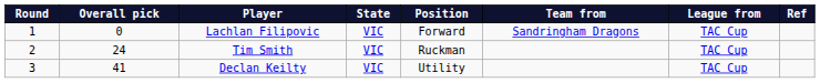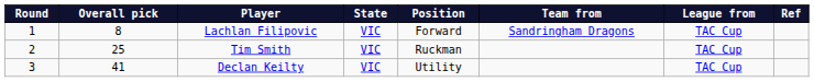 <table class="wikitable" style="text-align:center; font-size:100%; width:60%;">
 <tr style="color:#FFFFFF;">
 <th style="background:#0F1131; border: solid black 1px;">Round</th>
 <th style="background:#0F1131; border: solid black 1px;">Overall pick</th>
 <th style="background:#0F1131; border: solid black 1px;">Player</th>
 <th style="background:#0F1131; border: solid black 1px;">State</th>
 <th style="background:#0F1131; border: solid black 1px;">Position</th>
 <th style="background:#0F1131; border: solid black 1px;">Team from</th>
 <th style="background:#0F1131; border: solid black 1px;">League from</th>
 <th style="background:#0F1131; border: solid black 1px;">Ref</th>
 </tr>
 <tr>
 <td>1</td>
-<td>0</td>
+<td>8</td>
 <td><a href='#'>Lachlan Filipovic</a></td>
 <td><a href='#'>VIC</a></td>
 <td>Forward</td>
 <td><a href='#'>Sandringham Dragons</a></td>
 <td><a href='#'>TAC Cup</a></td>
 <td></td>
 </tr>
 <tr>
 <td>2</td>
-<td>24</td>
+<td>25</td>
 <td><a href='#'>Tim Smith</a></td>
 <td><a href='#'>VIC</a></td>
 <td>Ruckman</td>
 <td></td>
 <td><a href='#'>TAC Cup</a></td>
 <td></td>
 </tr>
 <tr>
 <td>3</td>
 <td>41</td>
 <td><a href='#'>Declan Keilty</a></td>
 <td><a href='#'>VIC</a></td>
 <td>Utility</td>
 <td></td>
 <td><a href='#'>TAC Cup</a></td>
 <td></td>
 </tr>
 </table>
